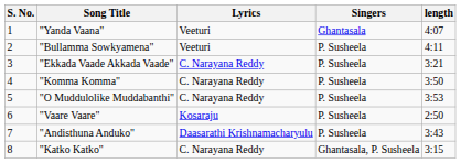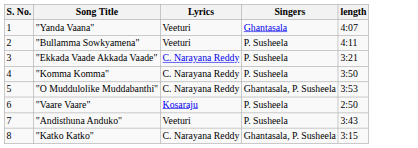 <table class="wikitable">
 <tr>
 <th>S. No.</th>
 <th>Song Title</th>
 <th>Lyrics</th>
 <th>Singers</th>
 <th>length</th>
 </tr>
 <tr>
 <td>1</td>
 <td>"Yanda Vaana"</td>
 <td>Veeturi</td>
 <td><a href='#'>Ghantasala</a></td>
 <td>4:07</td>
 </tr>
 <tr>
 <td>2</td>
 <td>"Bullamma Sowkyamena"</td>
 <td>Veeturi</td>
 <td>P. Susheela</td>
 <td>4:11</td>
 </tr>
 <tr>
 <td>3</td>
 <td>"Ekkada Vaade Akkada Vaade"</td>
 <td><a href='#'>C. Narayana Reddy</a></td>
 <td>P. Susheela</td>
 <td>3:21</td>
 </tr>
 <tr>
 <td>4</td>
 <td>"Komma Komma"</td>
 <td>C. Narayana Reddy</td>
 <td>P. Susheela</td>
 <td>3:50</td>
 </tr>
 <tr>
 <td>5</td>
 <td>"O Muddulolike Muddabanthi"</td>
 <td>C. Narayana Reddy</td>
-<td>P. Susheela</td>
+<td>Ghantasala, P. Susheela</td>
 <td>3:53</td>
 </tr>
 <tr>
 <td>6</td>
 <td>"Vaare Vaare"</td>
 <td><a href='#'>Kosaraju</a></td>
 <td>P. Susheela</td>
 <td>2:50</td>
 </tr>
 <tr>
 <td>7</td>
 <td>"Andisthuna Anduko"</td>
-<td><a href='#'>Daasarathi Krishnamacharyulu</a></td>
+<td>Veeturi</td>
 <td>P. Susheela</td>
 <td>3:43</td>
 </tr>
 <tr>
 <td>8</td>
 <td>"Katko Katko"</td>
 <td>C. Narayana Reddy</td>
 <td>Ghantasala, P. Susheela</td>
 <td>3:15</td>
 </tr>
 </table>
